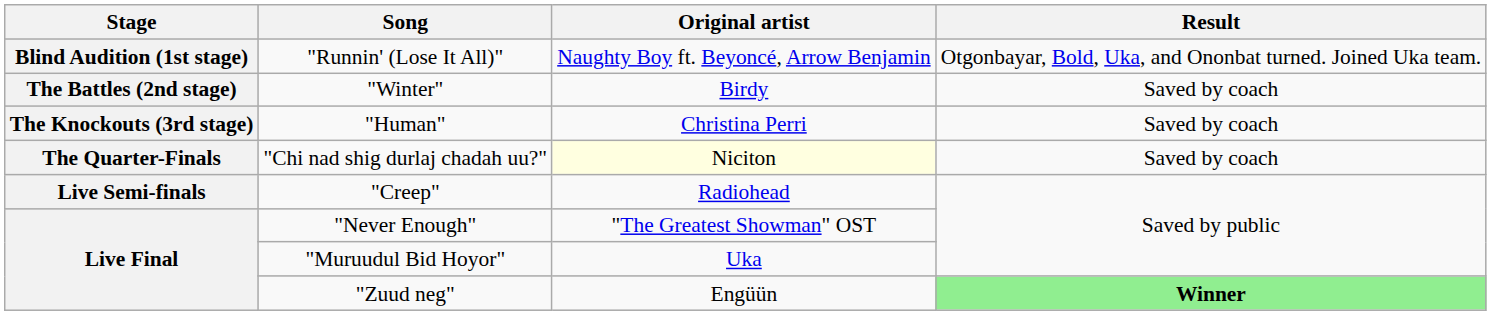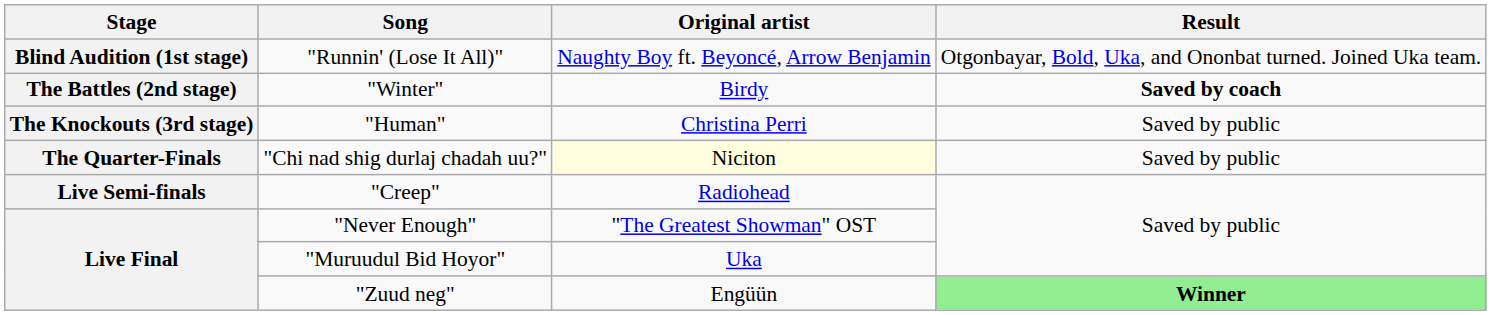 <table class="wikitable" style="text-align:center; font-size:90%; line-height:16px;">
 <tr>
 <th>Stage</th>
 <th>Song</th>
 <th>Original artist</th>
 <th>Result</th>
 </tr>
 <tr>
 <th>Blind Audition (1st stage)</th>
 <td>"Runnin' (Lose It All)"</td>
 <td><a href='#'>Naughty Boy</a> ft. <a href='#'>Beyoncé</a>, <a href='#'>Arrow Benjamin</a></td>
 <td>Otgonbayar, <a href='#'>Bold</a>, <a href='#'>Uka</a>, and Ononbat turned. Joined Uka team.</td>
 </tr>
 <tr>
 <th>The Battles (2nd stage)</th>
 <td>"Winter"</td>
 <td><a href='#'>Birdy</a></td>
-<td>Saved by coach</td>
+<td><strong>Saved by coach</strong></td>
 </tr>
 <tr>
 <th>The Knockouts (3rd stage)</th>
 <td>"Human"</td>
 <td><a href='#'>Christina Perri</a></td>
-<td>Saved by coach</td>
+<td>Saved by public</td>
 </tr>
 <tr>
 <th>The Quarter-Finals</th>
 <td>"Chi nad shig durlaj chadah uu?"</td>
 <td style="background: lightyellow;">Niciton</td>
-<td>Saved by coach</td>
+<td>Saved by public</td>
 </tr>
 <tr>
 <th>Live Semi-finals</th>
 <td>"Creep"</td>
 <td><a href='#'>Radiohead</a></td>
 <td rowspan="3">Saved by public</td>
 </tr>
 <tr>
 <th rowspan="3">Live Final</th>
 <td>"Never Enough"</td>
 <td>"<a href='#'>The Greatest Showman</a>" OST</td>
 </tr>
 <tr>
 <td>"Muruudul Bid Hoyor"</td>
 <td><a href='#'>Uka</a></td>
 </tr>
 <tr>
 <td>"Zuud neg"</td>
 <td>Engüün</td>
 <td rowspan="3" style="background:lightgreen;"><strong>Winner</strong></td>
 </tr>
 </table>
